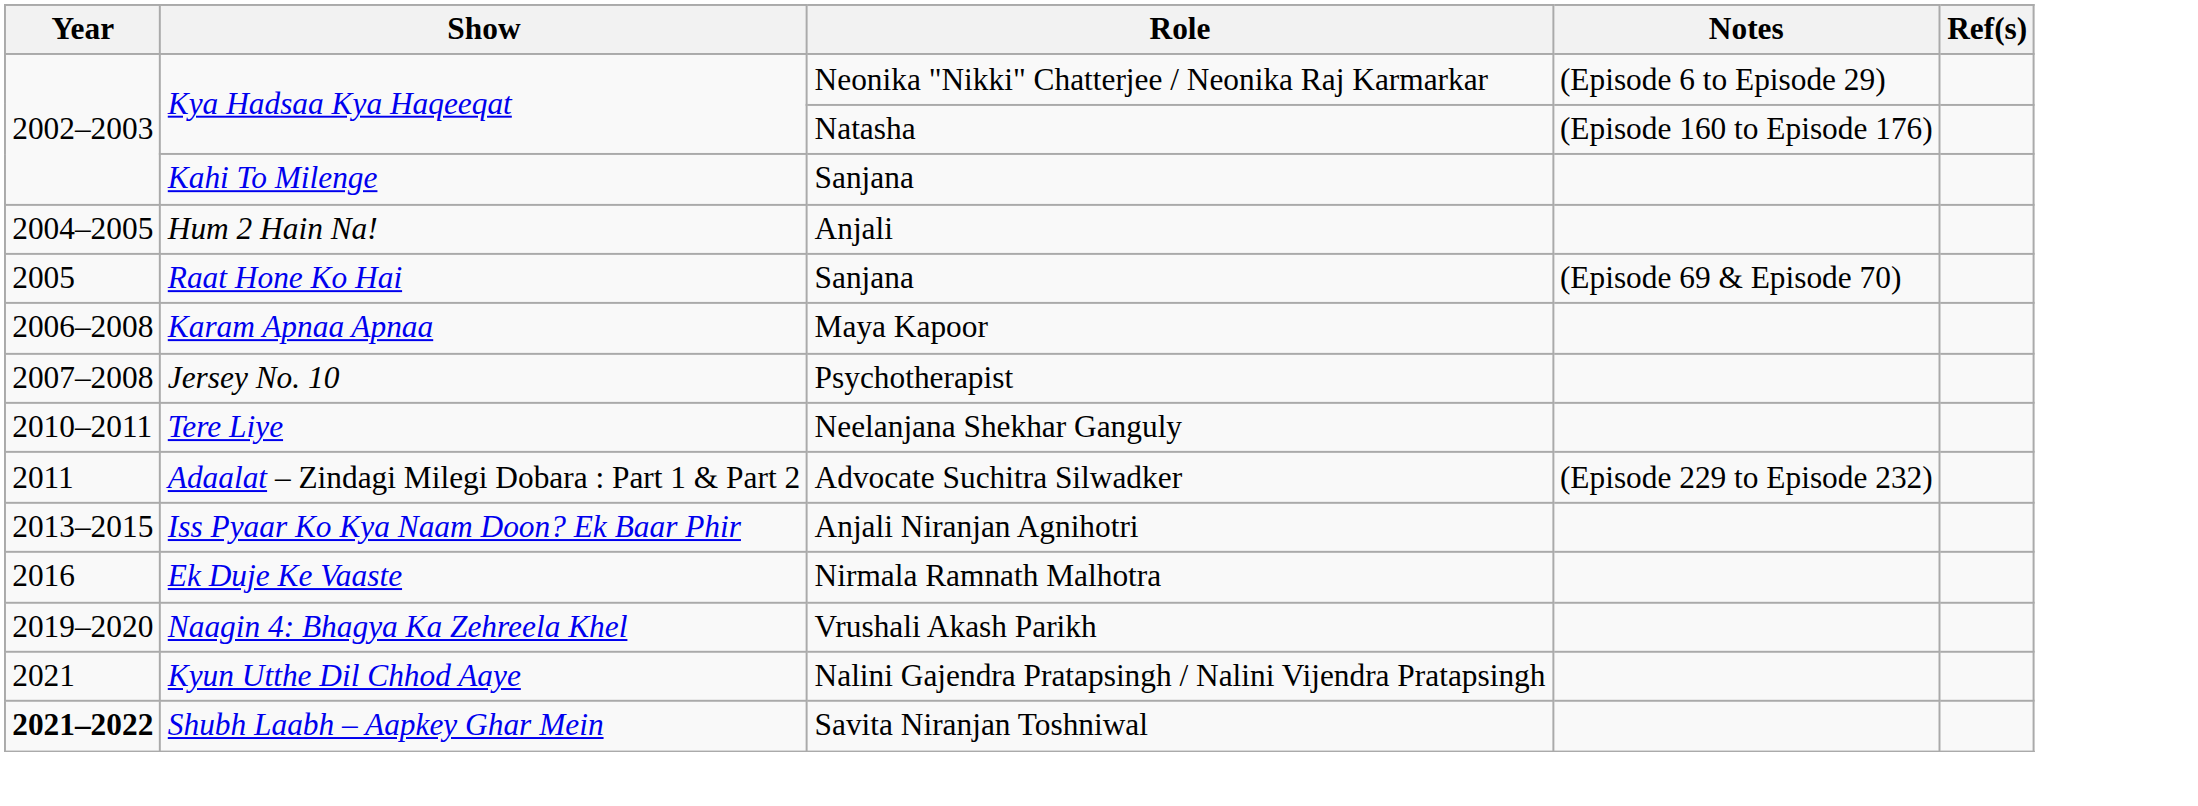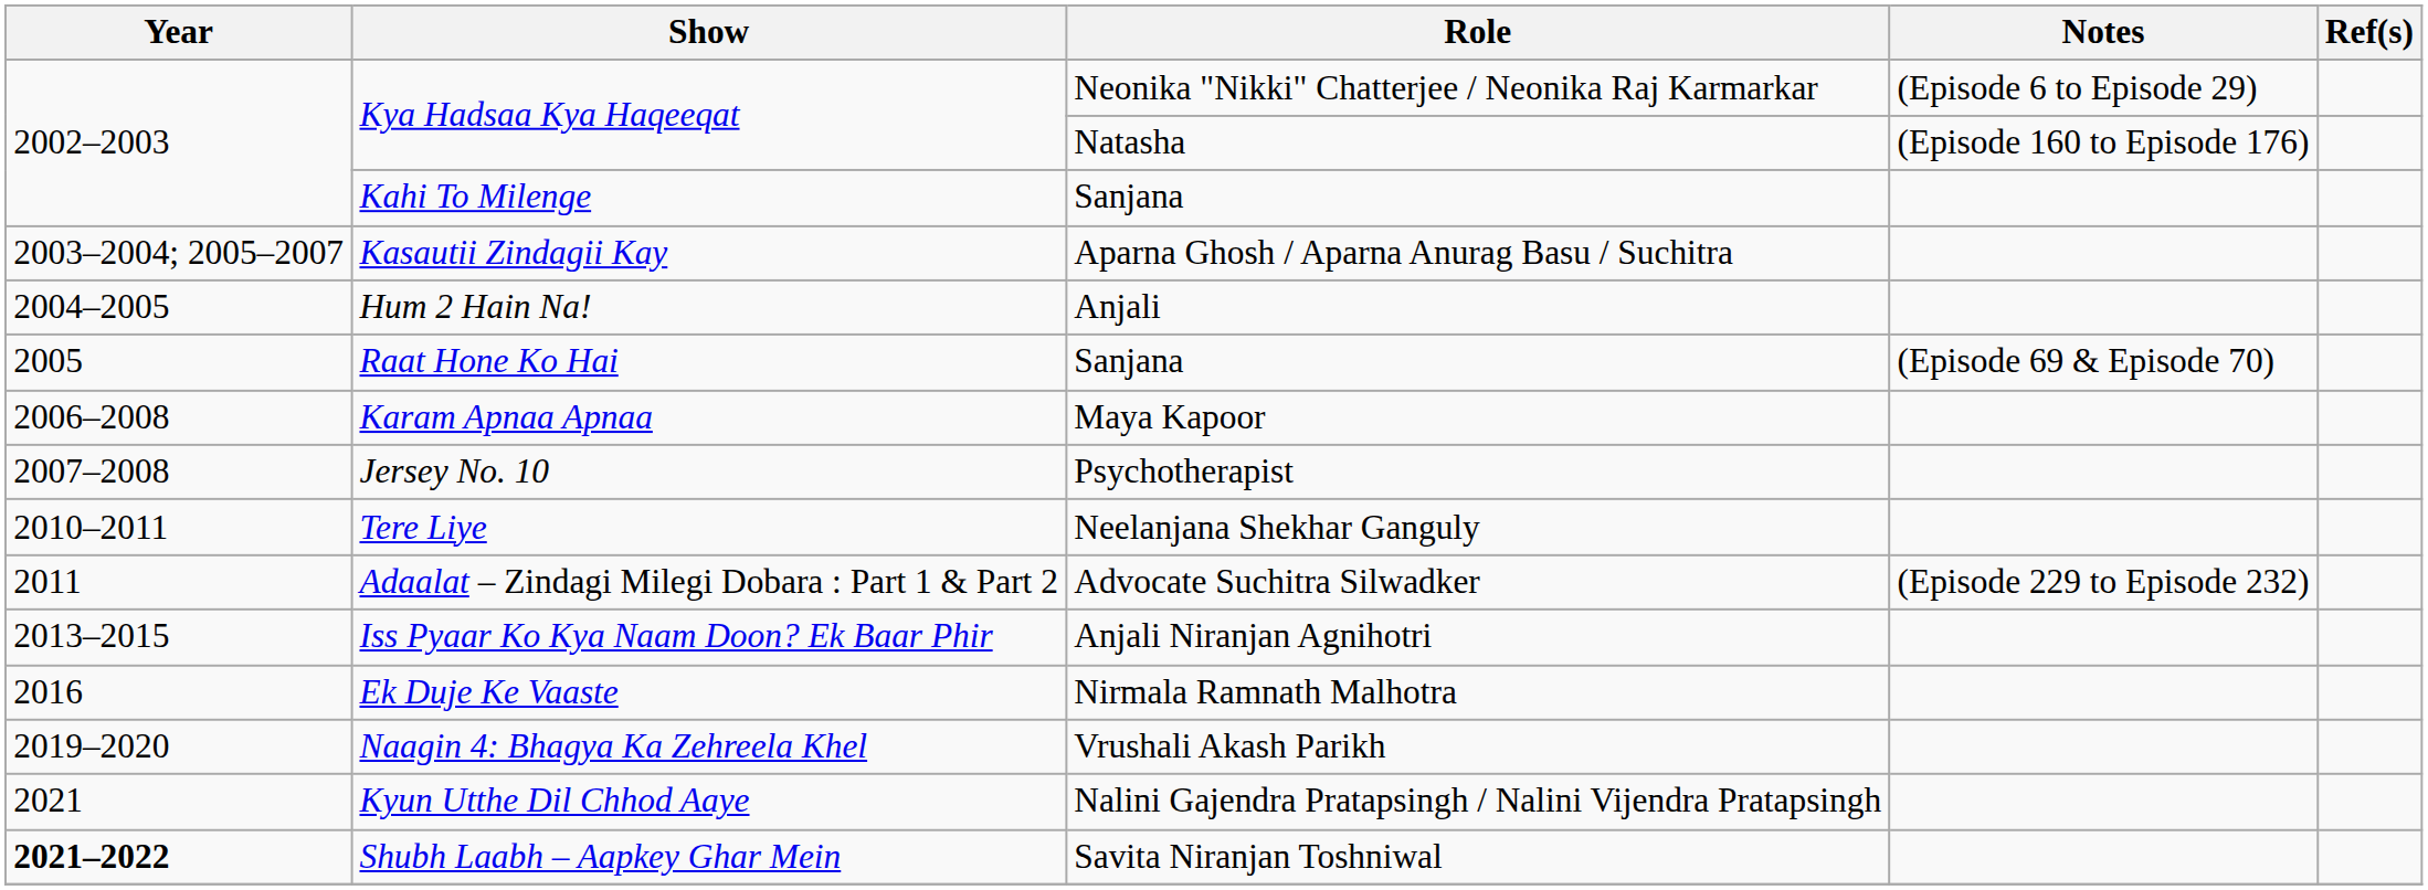 <table class="wikitable sortable" style="font-size:100%">
 <tr style="text-align:center;">
 <th>Year</th>
 <th>Show</th>
 <th>Role</th>
 <th>Notes</th>
 <th class="unsortable">Ref(s)</th>
 </tr>
 <tr>
 <td rowspan="3">2002–2003</td>
 <td rowspan="2"><em><a href='#'>Kya Hadsaa Kya Haqeeqat</a></em></td>
 <td>Neonika "Nikki" Chatterjee / Neonika Raj Karmarkar</td>
 <td>(Episode 6 to Episode 29)</td>
 <td></td>
 </tr>
 <tr>
 <td>Natasha</td>
 <td>(Episode 160 to Episode 176)</td>
 <td></td>
 </tr>
 <tr>
 <td><em><a href='#'>Kahi To Milenge</a></em></td>
 <td>Sanjana</td>
+<td></td>
+<td></td>
+</tr>
+<tr>
+<td>2003–2004; 2005–2007</td>
+<td><em><a href='#'>Kasautii Zindagii Kay</a></em></td>
+<td>Aparna Ghosh / Aparna Anurag Basu / Suchitra</td>
 <td></td>
 <td></td>
 </tr>
 <tr>
 <td>2004–2005</td>
 <td><em>Hum 2 Hain Na!</em></td>
 <td>Anjali</td>
 <td></td>
 <td></td>
 </tr>
 <tr>
 <td>2005</td>
 <td><em><a href='#'>Raat Hone Ko Hai</a></em></td>
 <td>Sanjana</td>
 <td>(Episode 69 & Episode 70)</td>
 <td></td>
 </tr>
 <tr>
 <td>2006–2008</td>
 <td><em><a href='#'>Karam Apnaa Apnaa</a></em></td>
 <td>Maya Kapoor</td>
 <td></td>
 <td></td>
 </tr>
 <tr>
 <td>2007–2008</td>
 <td><em>Jersey No. 10</em></td>
 <td>Psychotherapist</td>
 <td></td>
 <td></td>
 </tr>
 <tr>
 <td>2010–2011</td>
 <td><em><a href='#'>Tere Liye</a></em></td>
 <td>Neelanjana Shekhar Ganguly</td>
 <td></td>
 <td></td>
 </tr>
 <tr>
 <td>2011</td>
 <td><em><a href='#'>Adaalat</a></em> – Zindagi Milegi Dobara : Part 1 & Part 2</td>
 <td>Advocate Suchitra Silwadker</td>
 <td>(Episode 229 to Episode 232)</td>
 <td></td>
 </tr>
 <tr>
 <td>2013–2015</td>
 <td><em><a href='#'>Iss Pyaar Ko Kya Naam Doon? Ek Baar Phir</a></em></td>
 <td>Anjali Niranjan Agnihotri</td>
 <td></td>
 <td></td>
 </tr>
 <tr>
 <td>2016</td>
 <td><em><a href='#'>Ek Duje Ke Vaaste</a></em></td>
 <td>Nirmala Ramnath Malhotra</td>
 <td></td>
 <td></td>
 </tr>
 <tr>
 <td>2019–2020</td>
 <td><em><a href='#'>Naagin 4: Bhagya Ka Zehreela Khel</a></em></td>
 <td>Vrushali Akash Parikh</td>
 <td></td>
 <td></td>
 </tr>
 <tr>
 <td>2021</td>
 <td><em><a href='#'>Kyun Utthe Dil Chhod Aaye</a></em></td>
 <td>Nalini Gajendra Pratapsingh / Nalini Vijendra Pratapsingh</td>
 <td></td>
 <td></td>
 </tr>
 <tr>
 <td><strong>2021–2022</strong></td>
 <td><em><a href='#'>Shubh Laabh – Aapkey Ghar Mein</a></em></td>
 <td>Savita Niranjan Toshniwal</td>
 <td></td>
 <td></td>
 </tr>
 <tr>
 </tr>
 </table>
